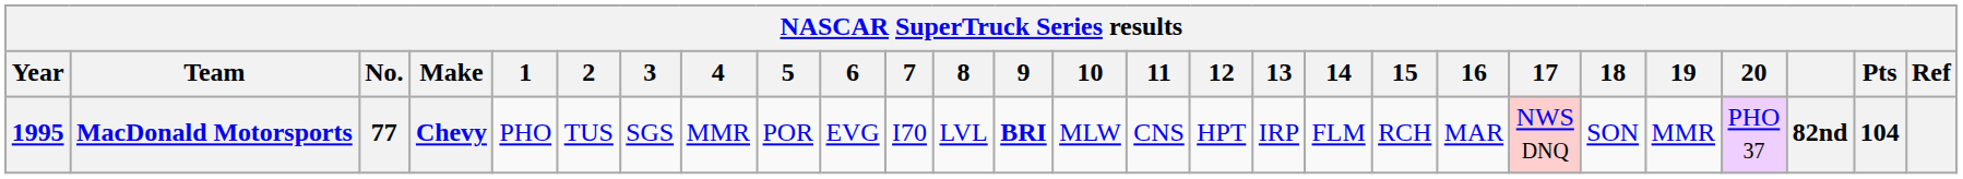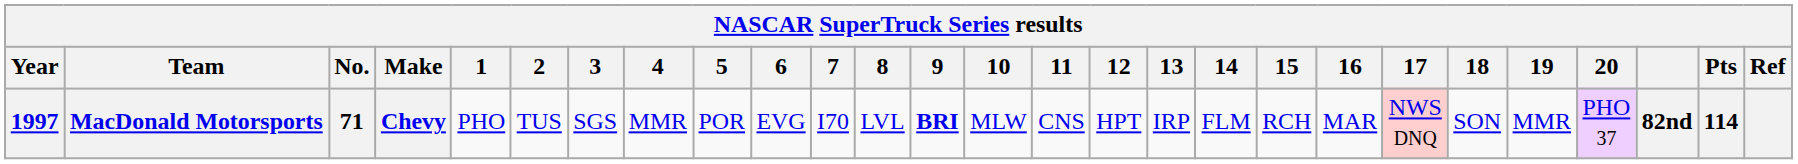 <table class="wikitable" style="text-align:center; font-size:75%">
 <tr>
 <th colspan=45><a href='#'>NASCAR</a> <a href='#'>SuperTruck Series</a> results</th>
 </tr>
 <tr>
 <th>Year</th>
 <th>Team</th>
 <th>No.</th>
 <th>Make</th>
 <th>1</th>
 <th>2</th>
 <th>3</th>
 <th>4</th>
 <th>5</th>
 <th>6</th>
 <th>7</th>
 <th>8</th>
 <th>9</th>
 <th>10</th>
 <th>11</th>
 <th>12</th>
 <th>13</th>
 <th>14</th>
 <th>15</th>
 <th>16</th>
 <th>17</th>
 <th>18</th>
 <th>19</th>
 <th>20</th>
 <th></th>
 <th>Pts</th>
 <th>Ref</th>
 </tr>
 <tr>
-<th><a href='#'>1995</a></th>
+<th><a href='#'>1997</a></th>
 <th><a href='#'>MacDonald Motorsports</a></th>
-<th>77</th>
+<th>71</th>
 <th><a href='#'>Chevy</a></th>
 <td><a href='#'>PHO</a></td>
 <td><a href='#'>TUS</a></td>
 <td><a href='#'>SGS</a></td>
 <td><a href='#'>MMR</a></td>
 <td><a href='#'>POR</a></td>
 <td><a href='#'>EVG</a></td>
 <td><a href='#'>I70</a></td>
 <td><a href='#'>LVL</a></td>
 <td><strong><a href='#'>BRI</a></strong></td>
 <td><a href='#'>MLW</a></td>
 <td><a href='#'>CNS</a></td>
 <td><a href='#'>HPT</a></td>
 <td><a href='#'>IRP</a></td>
 <td><a href='#'>FLM</a></td>
 <td><a href='#'>RCH</a></td>
 <td><a href='#'>MAR</a></td>
 <td style="background:#FFCFCF;"><a href='#'>NWS</a><br><small>DNQ</small></td>
 <td><a href='#'>SON</a></td>
 <td><a href='#'>MMR</a></td>
 <td style="background:#EFCFFF;"><a href='#'>PHO</a><br><small>37</small></td>
 <th>82nd</th>
-<th>104</th>
+<th>114</th>
 <th></th>
 </tr>
 </table>
